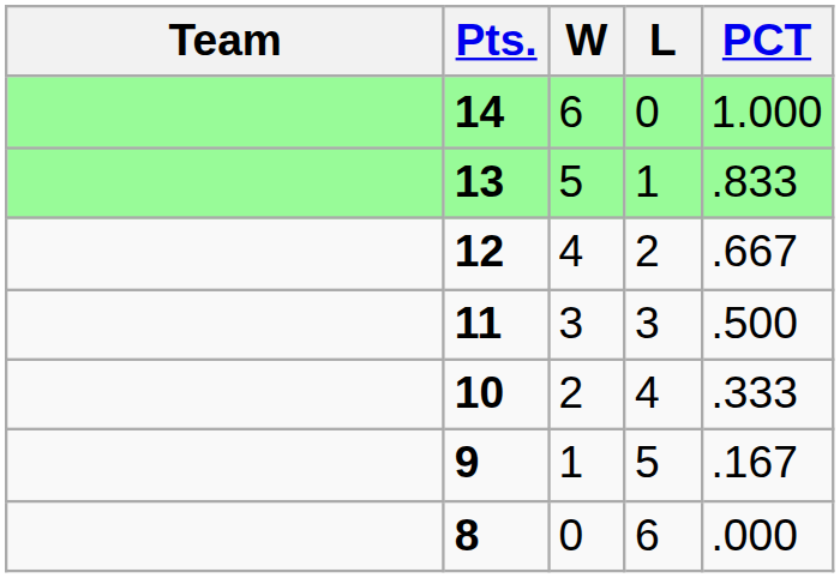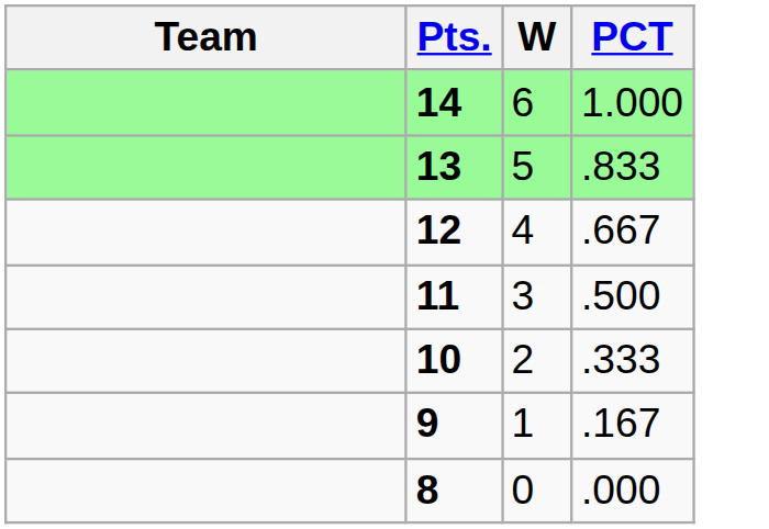 <table class=wikitable>
 <tr align=center>
 <th width=150px>Team</th>
 <th width=30px><a href='#'>Pts.</a></th>
 <th width=20px>W</th>
-<th width=20px>L</th>
 <th><a href='#'>PCT</a></th>
 </tr>
 <tr bgcolor="#98fb98">
 <td></td>
 <td><strong>14</strong></td>
 <td>6</td>
-<td>0</td>
 <td>1.000</td>
 </tr>
 <tr bgcolor="#98fb98">
 <td></td>
 <td><strong>13</strong></td>
 <td>5</td>
-<td>1</td>
 <td>.833</td>
 </tr>
 <tr>
 <td></td>
 <td><strong>12</strong></td>
 <td>4</td>
-<td>2</td>
 <td>.667</td>
 </tr>
 <tr>
 <td></td>
 <td><strong>11</strong></td>
-<td>3</td>
 <td>3</td>
 <td>.500</td>
 </tr>
 <tr>
 <td></td>
 <td><strong>10</strong></td>
 <td>2</td>
-<td>4</td>
 <td>.333</td>
 </tr>
 <tr>
 <td></td>
 <td><strong>9</strong></td>
 <td>1</td>
-<td>5</td>
 <td>.167</td>
 </tr>
 <tr>
 <td></td>
 <td><strong>8</strong></td>
 <td>0</td>
-<td>6</td>
 <td>.000</td>
 </tr>
 </table>
